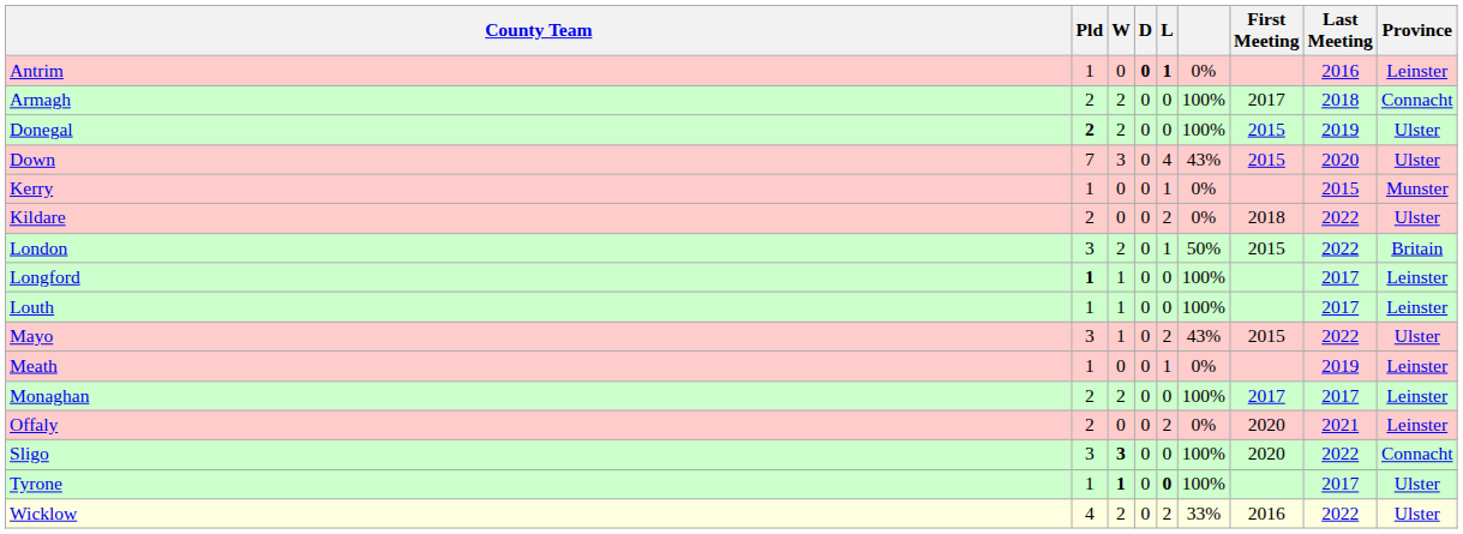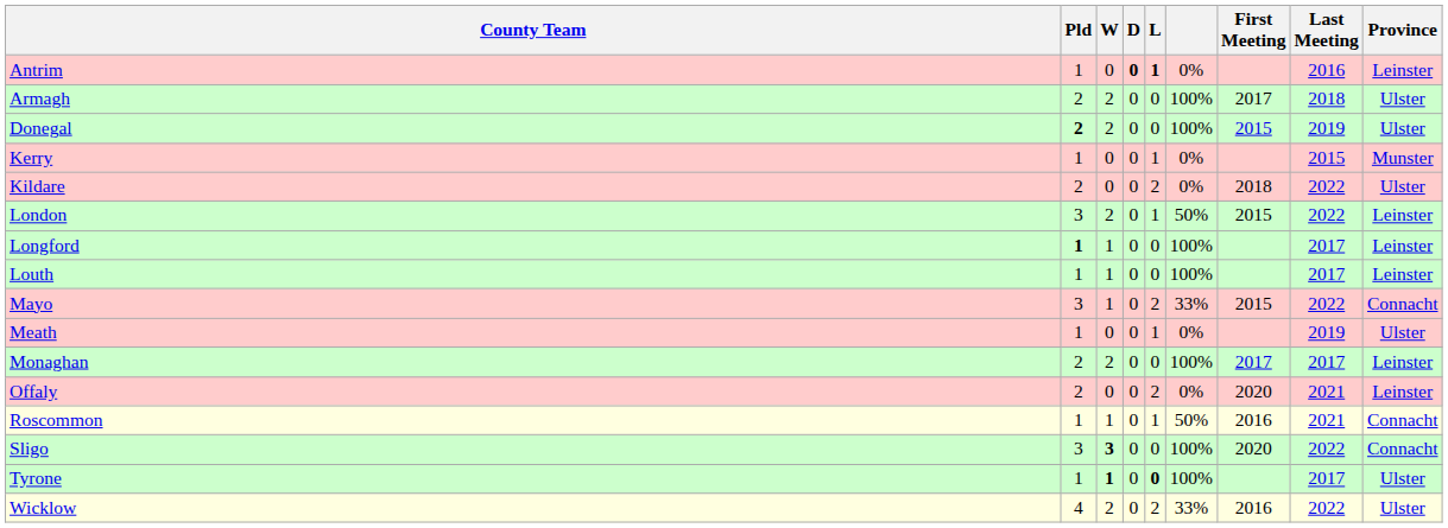 <table class="wikitable sortable" style="text-align:center">
 <tr>
 <th width="1000"><a href='#'>County Team</a></th>
 <th>Pld</th>
 <th>W</th>
 <th>D</th>
 <th>L</th>
 <th></th>
 <th>First Meeting</th>
 <th>Last Meeting</th>
 <th>Province</th>
 </tr>
 <tr style="background:#ffcccc">
 <td style="text-align:left"> <a href='#'>Antrim</a></td>
 <td>1</td>
 <td>0</td>
 <td><strong>0</strong></td>
 <td><strong>1</strong></td>
 <td>0%</td>
 <td></td>
 <td><a href='#'>2016</a></td>
 <td><a href='#'>Leinster</a></td>
 </tr>
 <tr style="background:#ccffcc">
 <td style="text-align:left"> <a href='#'>Armagh</a></td>
 <td>2</td>
 <td>2</td>
 <td>0</td>
 <td>0</td>
 <td>100%</td>
 <td>2017</td>
 <td><a href='#'>2018</a></td>
-<td><a href='#'>Connacht</a></td>
+<td><a href='#'>Ulster</a></td>
 </tr>
 <tr style="background:#ccffcc">
 <td style="text-align:left"> <a href='#'>Donegal</a></td>
 <td><strong>2</strong></td>
 <td>2</td>
 <td>0</td>
 <td>0</td>
 <td>100%</td>
 <td><a href='#'>2015</a></td>
 <td><a href='#'>2019</a></td>
-<td><a href='#'>Ulster</a></td>
-</tr>
-<tr style="background:#ffcccc">
-<td style="text-align:left"> <a href='#'>Down</a></td>
-<td>7</td>
-<td>3</td>
-<td>0</td>
-<td>4</td>
-<td>43%</td>
-<td><a href='#'>2015</a></td>
-<td><a href='#'>2020</a></td>
 <td><a href='#'>Ulster</a></td>
 </tr>
 <tr style="background:#ffcccc">
 <td style="text-align:left"> <a href='#'>Kerry</a></td>
 <td>1</td>
 <td>0</td>
 <td>0</td>
 <td>1</td>
 <td>0%</td>
 <td></td>
 <td><a href='#'>2015</a></td>
 <td><a href='#'>Munster</a></td>
 </tr>
 <tr style="background:#ffcccc">
 <td style="text-align:left"> <a href='#'>Kildare</a></td>
 <td>2</td>
 <td>0</td>
 <td>0</td>
 <td>2</td>
 <td>0%</td>
 <td>2018</td>
 <td><a href='#'>2022</a></td>
 <td><a href='#'>Ulster</a></td>
 </tr>
 <tr style="background:#ccffcc">
 <td style="text-align:left"> <a href='#'>London</a></td>
 <td>3</td>
 <td>2</td>
 <td>0</td>
 <td>1</td>
 <td>50%</td>
 <td>2015</td>
 <td><a href='#'>2022</a></td>
-<td><a href='#'>Britain</a></td>
+<td><a href='#'>Leinster</a></td>
 </tr>
 <tr style="background:#ccffcc">
 <td style="text-align:left"> <a href='#'>Longford</a></td>
 <td><strong>1</strong></td>
 <td>1</td>
 <td>0</td>
 <td>0</td>
 <td>100%</td>
 <td></td>
 <td><a href='#'>2017</a></td>
 <td><a href='#'>Leinster</a></td>
 </tr>
 <tr style="background:#ccffcc">
 <td style="text-align:left"> <a href='#'>Louth</a></td>
 <td>1</td>
 <td>1</td>
 <td>0</td>
 <td>0</td>
 <td>100%</td>
 <td></td>
 <td><a href='#'>2017</a></td>
 <td><a href='#'>Leinster</a></td>
 </tr>
 <tr style="background:#ffcccc">
 <td style="text-align:left"> <a href='#'>Mayo</a></td>
 <td>3</td>
 <td>1</td>
 <td>0</td>
 <td>2</td>
-<td>43%</td>
+<td>33%</td>
 <td>2015</td>
 <td><a href='#'>2022</a></td>
-<td><a href='#'>Ulster</a></td>
+<td><a href='#'>Connacht</a></td>
 </tr>
 <tr style="background:#ffcccc">
 <td style="text-align:left"> <a href='#'>Meath</a></td>
 <td>1</td>
 <td>0</td>
 <td>0</td>
 <td>1</td>
 <td>0%</td>
 <td></td>
 <td><a href='#'>2019</a></td>
-<td><a href='#'>Leinster</a></td>
+<td><a href='#'>Ulster</a></td>
 </tr>
 <tr style="background:#ccffcc">
 <td style="text-align:left"> <a href='#'>Monaghan</a></td>
 <td>2</td>
 <td>2</td>
 <td>0</td>
 <td>0</td>
 <td>100%</td>
 <td><a href='#'>2017</a></td>
 <td><a href='#'>2017</a></td>
 <td><a href='#'>Leinster</a></td>
 </tr>
 <tr style="background:#ffcccc">
 <td style="text-align:left"> <a href='#'>Offaly</a></td>
 <td>2</td>
 <td>0</td>
 <td>0</td>
 <td>2</td>
 <td>0%</td>
 <td>2020</td>
 <td><a href='#'>2021</a></td>
 <td><a href='#'>Leinster</a></td>
+</tr>
+<tr style="background:#FFFFE0">
+<td style="text-align:left"> <a href='#'>Roscommon</a></td>
+<td>1</td>
+<td>1</td>
+<td>0</td>
+<td>1</td>
+<td>50%</td>
+<td>2016</td>
+<td><a href='#'>2021</a></td>
+<td><a href='#'>Connacht</a></td>
 </tr>
 <tr style="background:#ccffcc">
 <td style="text-align:left"> <a href='#'>Sligo</a></td>
 <td>3</td>
 <td><strong>3</strong></td>
 <td>0</td>
 <td>0</td>
 <td>100%</td>
 <td>2020</td>
 <td><a href='#'>2022</a></td>
 <td><a href='#'>Connacht</a></td>
 </tr>
 <tr style="background:#ccffcc">
 <td style="text-align:left"> <a href='#'>Tyrone</a></td>
 <td>1</td>
 <td><strong>1</strong></td>
 <td>0</td>
 <td><strong>0</strong></td>
 <td>100%</td>
 <td></td>
 <td><a href='#'>2017</a></td>
 <td><a href='#'>Ulster</a></td>
 </tr>
 <tr style="background:#FFFFE0">
 <td style="text-align:left"> <a href='#'>Wicklow</a></td>
 <td>4</td>
 <td>2</td>
 <td>0</td>
 <td>2</td>
 <td>33%</td>
 <td>2016</td>
 <td><a href='#'>2022</a></td>
 <td><a href='#'>Ulster</a></td>
 </tr>
 </table>
